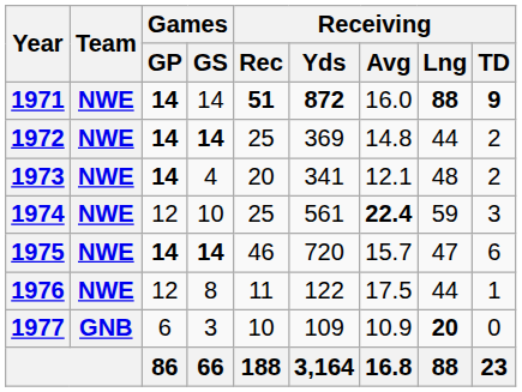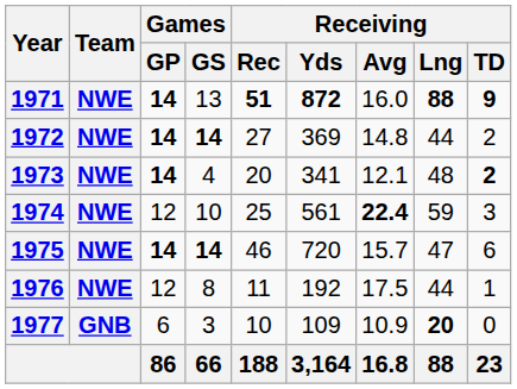 <table class="wikitable" style="text-align:center">
 <tr>
 <th rowspan="2">Year</th>
 <th rowspan="2">Team</th>
 <th colspan="2">Games</th>
 <th colspan="5">Receiving</th>
 </tr>
 <tr>
 <th>GP</th>
 <th>GS</th>
 <th>Rec</th>
 <th>Yds</th>
 <th>Avg</th>
 <th>Lng</th>
 <th>TD</th>
 </tr>
 <tr>
 <th><a href='#'>1971</a></th>
 <th><a href='#'>NWE</a></th>
 <td><strong>14</strong></td>
-<td>14</td>
+<td>13</td>
 <td><strong>51</strong></td>
 <td><strong>872</strong></td>
 <td>16.0</td>
 <td><strong>88</strong></td>
 <td><strong>9</strong></td>
 </tr>
 <tr>
 <th><a href='#'>1972</a></th>
 <th><a href='#'>NWE</a></th>
 <td><strong>14</strong></td>
 <td><strong>14</strong></td>
-<td>25</td>
+<td>27</td>
 <td>369</td>
 <td>14.8</td>
 <td>44</td>
 <td>2</td>
 </tr>
 <tr>
 <th><a href='#'>1973</a></th>
 <th><a href='#'>NWE</a></th>
 <td><strong>14</strong></td>
 <td>4</td>
 <td>20</td>
 <td>341</td>
 <td>12.1</td>
 <td>48</td>
-<td>2</td>
+<td><strong>2</strong></td>
 </tr>
 <tr>
 <th><a href='#'>1974</a></th>
 <th><a href='#'>NWE</a></th>
 <td>12</td>
 <td>10</td>
 <td>25</td>
 <td>561</td>
 <td><strong>22.4</strong></td>
 <td>59</td>
 <td>3</td>
 </tr>
 <tr>
 <th><a href='#'>1975</a></th>
 <th><a href='#'>NWE</a></th>
 <td><strong>14</strong></td>
 <td><strong>14</strong></td>
 <td>46</td>
 <td>720</td>
 <td>15.7</td>
 <td>47</td>
 <td>6</td>
 </tr>
 <tr>
 <th><a href='#'>1976</a></th>
 <th><a href='#'>NWE</a></th>
 <td>12</td>
 <td>8</td>
 <td>11</td>
-<td>122</td>
+<td>192</td>
 <td>17.5</td>
 <td>44</td>
 <td>1</td>
 </tr>
 <tr>
 <th><a href='#'>1977</a></th>
 <th><a href='#'>GNB</a></th>
 <td>6</td>
 <td>3</td>
 <td>10</td>
 <td>109</td>
 <td>10.9</td>
 <td><strong>20</strong></td>
 <td>0</td>
 </tr>
 <tr>
 <th colspan="2"></th>
 <th>86</th>
 <th>66</th>
 <th>188</th>
 <th>3,164</th>
 <th>16.8</th>
 <th>88</th>
 <th>23</th>
 </tr>
 </table>
